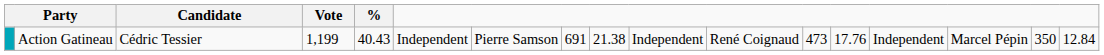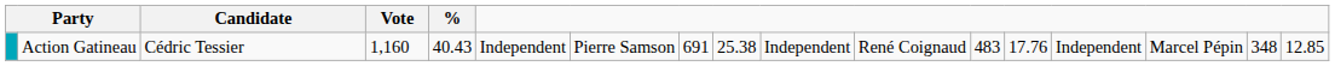 <table class="wikitable">
 <tr>
 <th bgcolor="#DDDDFF" width="100px" colspan="2">Party</th>
 <th bgcolor="#DDDDFF" width="200px">Candidate</th>
 <th bgcolor="#DDDDFF" width="50px">Vote</th>
 <th bgcolor="#DDDDFF" width="30px">%</th>
 </tr>
 <tr>
 <td bgcolor=#00a7ba> </td>
 <td>Action Gatineau</td>
 <td>Cédric Tessier</td>
-<td>1,199</td>
+<td>1,160</td>
 <td>40.43<br></td>
 <td>Independent</td>
 <td>Pierre Samson</td>
 <td>691</td>
-<td>21.38<br></td>
+<td>25.38<br></td>
 <td>Independent</td>
 <td>René Coignaud</td>
-<td>473</td>
+<td>483</td>
 <td>17.76<br></td>
 <td>Independent</td>
 <td>Marcel Pépin</td>
-<td>350</td>
-<td>12.84</td>
+<td>348</td>
+<td>12.85</td>
 </tr>
 </table>
